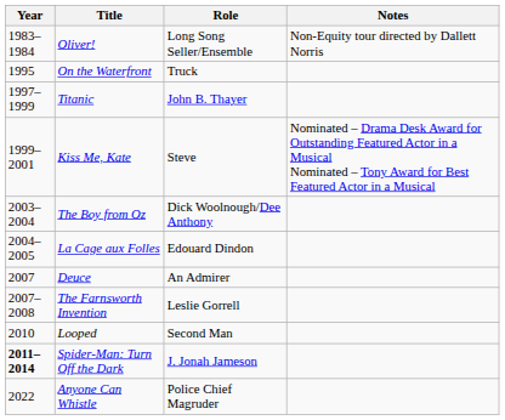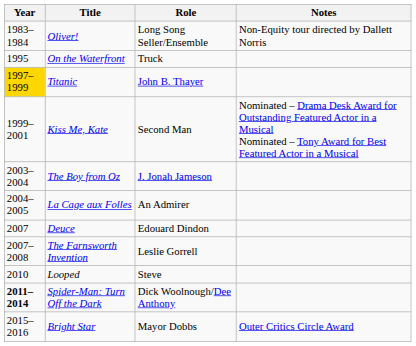 <table class="wikitable sortable">
 <tr>
 <th>Year</th>
 <th>Title</th>
 <th>Role</th>
 <th>Notes</th>
 </tr>
 <tr>
 <td>1983–1984</td>
 <td><em><a href='#'>Oliver!</a></em></td>
 <td>Long Song Seller/Ensemble</td>
 <td>Non-Equity tour directed by Dallett Norris</td>
 </tr>
 <tr>
 <td>1995</td>
 <td><em><a href='#'>On the Waterfront</a></em></td>
 <td>Truck</td>
 <td></td>
 </tr>
 <tr>
-<td>1997–1999</td>
+<td style="background: gold;">1997–1999</td>
 <td><em><a href='#'>Titanic</a></em></td>
 <td><a href='#'>John B. Thayer</a></td>
 <td></td>
 </tr>
 <tr>
 <td>1999–2001</td>
 <td><em><a href='#'>Kiss Me, Kate</a></em></td>
-<td>Steve</td>
+<td>Second Man</td>
 <td>Nominated – <a href='#'>Drama Desk Award for Outstanding Featured Actor in a Musical</a><br>Nominated – <a href='#'>Tony Award for Best Featured Actor in a Musical</a></td>
 </tr>
 <tr>
 <td>2003–2004</td>
 <td><em><a href='#'>The Boy from Oz</a></em></td>
-<td>Dick Woolnough/<a href='#'>Dee Anthony</a></td>
+<td><a href='#'>J. Jonah Jameson</a></td>
 <td></td>
 </tr>
 <tr>
 <td>2004–2005</td>
 <td><em><a href='#'>La Cage aux Folles</a></em></td>
-<td>Edouard Dindon</td>
+<td>An Admirer</td>
 <td></td>
 </tr>
 <tr>
 <td>2007</td>
 <td><em><a href='#'>Deuce</a></em></td>
-<td>An Admirer</td>
+<td>Edouard Dindon</td>
 <td></td>
 </tr>
 <tr>
 <td>2007–2008</td>
 <td><em><a href='#'>The Farnsworth Invention</a></em></td>
 <td>Leslie Gorrell</td>
 <td></td>
 </tr>
 <tr>
 <td>2010</td>
 <td><em>Looped</em></td>
-<td>Second Man</td>
+<td>Steve</td>
 <td></td>
 </tr>
 <tr>
 <td><strong>2011–2014</strong></td>
 <td><em><a href='#'>Spider-Man: Turn Off the Dark</a></em></td>
-<td><a href='#'>J. Jonah Jameson</a></td>
+<td>Dick Woolnough/<a href='#'>Dee Anthony</a></td>
 <td></td>
 </tr>
 <tr>
-<td>2022</td>
-<td><em><a href='#'>Anyone Can Whistle</a></em></td>
-<td>Police Chief Magruder</td>
-<td></td>
+<td>2015–2016</td>
+<td><a href='#'><em>Bright Star</em></a></td>
+<td>Mayor Dobbs</td>
+<td><a href='#'>Outer Critics Circle Award</a></td>
 </tr>
 </table>
